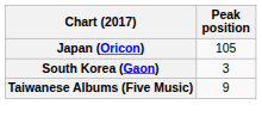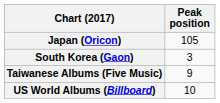 <table class="wikitable sortable plainrowheaders" style="text-align:center;">
 <tr>
 <th>Chart (2017)</th>
 <th width="70">Peak<br>position</th>
 </tr>
 <tr>
 <th scope="row">Japan (<a href='#'>Oricon</a>)</th>
 <td>105</td>
 </tr>
 <tr>
 <th scope="row">South Korea (<a href='#'>Gaon</a>)</th>
 <td>3</td>
 </tr>
 <tr>
 <th scope="row">Taiwanese Albums (Five Music)</th>
 <td>9</td>
 </tr>
+<tr>
+<th scope="row">US World Albums (<em><a href='#'>Billboard</a></em>)</th>
+<td>10</td>
+</tr>
 </table>
